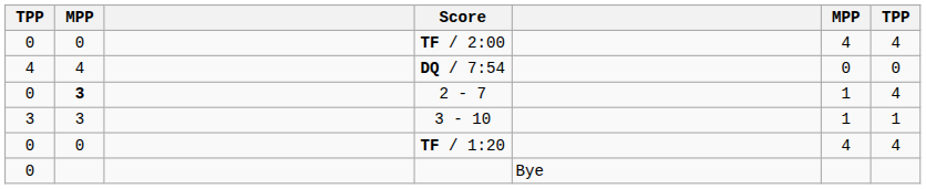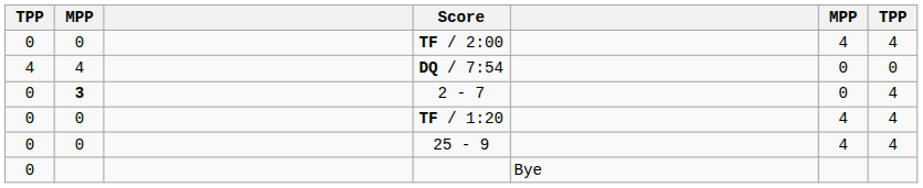 <table class="wikitable" style="text-align: center;" |>
 <tr>
 <th width="35">TPP</th>
 <th width="35">MPP</th>
 <th width="250"></th>
 <th width="75">Score</th>
 <th width="250"></th>
 <th width="35">MPP</th>
 <th width="35">TPP</th>
 </tr>
 <tr>
 <td>0</td>
 <td>0</td>
 <td style="text-align:left;"><strong></strong></td>
 <td><strong>TF</strong> / 2:00</td>
 <td style="text-align:left;"></td>
 <td>4</td>
 <td>4</td>
 </tr>
 <tr>
 <td>4</td>
 <td>4</td>
 <td style="text-align:left;"></td>
 <td><strong>DQ</strong> / 7:54</td>
 <td style="text-align:left;"><strong></strong></td>
 <td>0</td>
 <td>0</td>
 </tr>
 <tr>
 <td>0</td>
 <td><strong>3</strong></td>
 <td style="text-align:left;"></td>
 <td>2 - 7</td>
 <td style="text-align:left;"><strong></strong></td>
-<td>1</td>
+<td>0</td>
 <td>4</td>
-</tr>
-<tr>
-<td>3</td>
-<td>3</td>
-<td style="text-align:left;"></td>
-<td>3 - 10</td>
-<td style="text-align:left;"><strong></strong></td>
-<td>1</td>
-<td>1</td>
 </tr>
 <tr>
 <td>0</td>
 <td>0</td>
 <td style="text-align:left;"><strong></strong></td>
 <td><strong>TF</strong> / 1:20</td>
+<td style="text-align:left;"></td>
+<td>4</td>
+<td>4</td>
+</tr>
+<tr>
+<td>0</td>
+<td>0</td>
+<td style="text-align:left;"><strong></strong></td>
+<td>25 - 9</td>
 <td style="text-align:left;"></td>
 <td>4</td>
 <td>4</td>
 </tr>
 <tr>
 <td>0</td>
 <td></td>
 <td style="text-align:left;"><strong></strong></td>
 <td></td>
 <td style="text-align:left;">Bye</td>
 <td></td>
 <td></td>
 </tr>
 </table>
